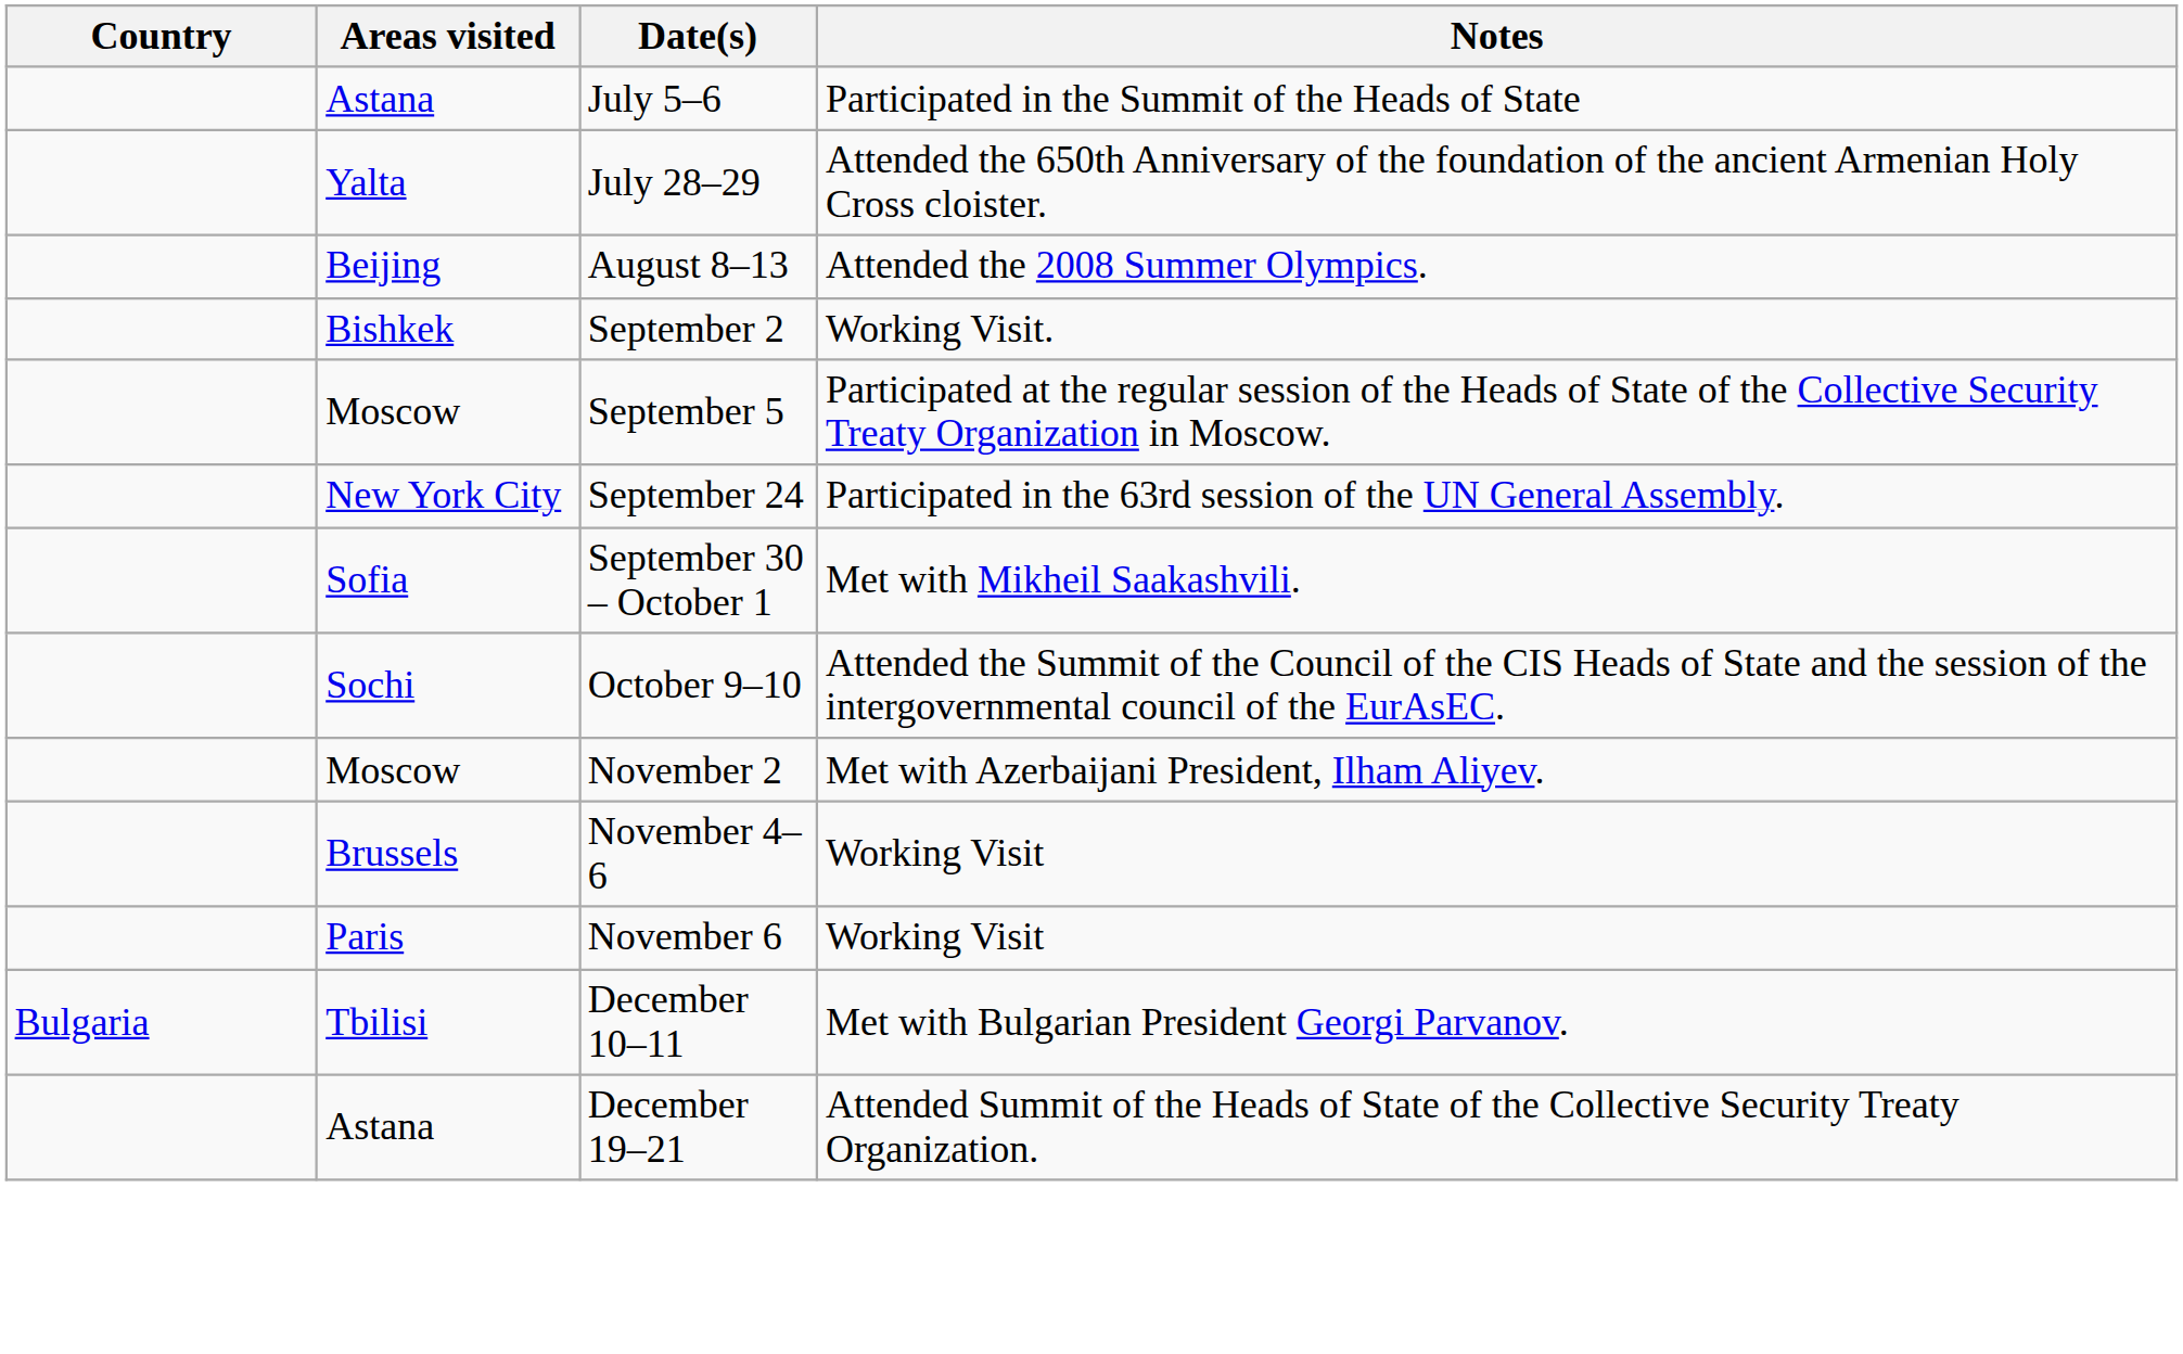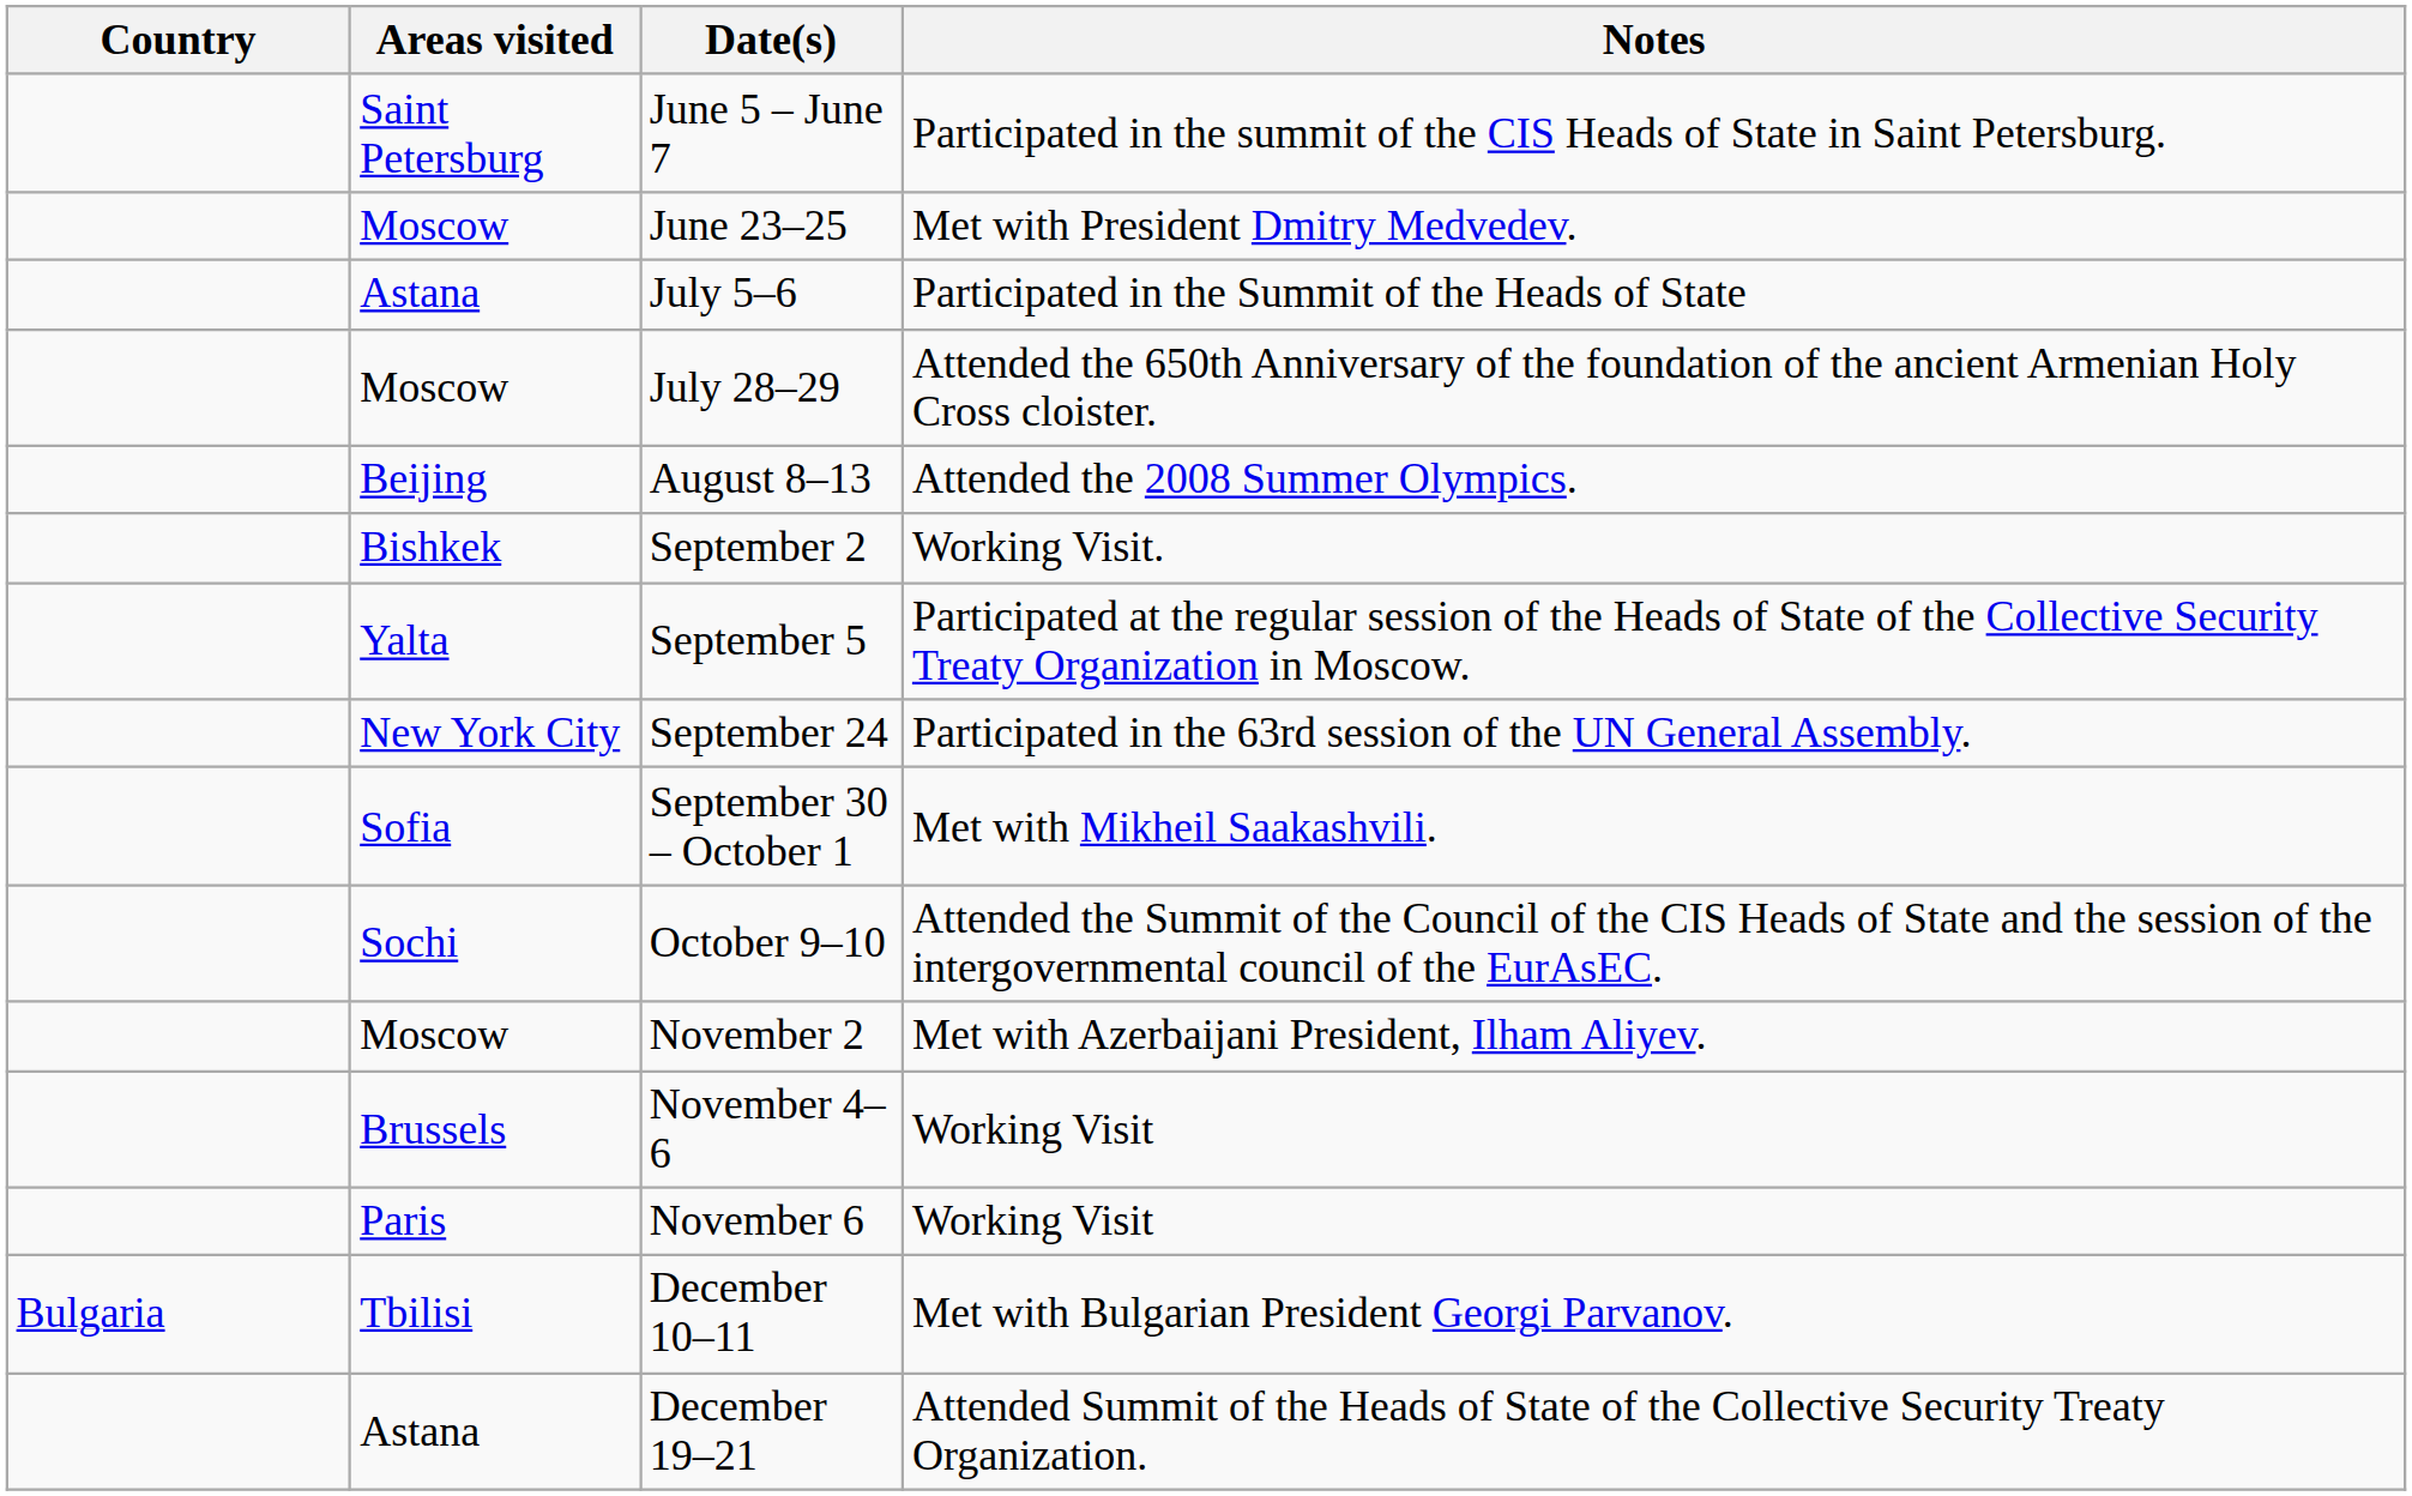 <table class="wikitable" style="margin: 1em auto 1em auto">
 <tr>
 <th width="120">Country</th>
 <th width="100">Areas visited</th>
 <th width="90">Date(s)</th>
 <th width="550">Notes</th>
 </tr>
 <tr>
 <td></td>
+<td><a href='#'>Saint Petersburg</a></td>
+<td>June 5 – June 7</td>
+<td>Participated in the summit of the <a href='#'>CIS</a> Heads of State in Saint Petersburg. </td>
+</tr>
+<tr>
+<td></td>
+<td><a href='#'>Moscow</a></td>
+<td>June 23–25</td>
+<td>Met with President <a href='#'>Dmitry Medvedev</a>.</td>
+</tr>
+<tr>
+<td></td>
 <td><a href='#'>Astana</a></td>
 <td>July 5–6</td>
 <td>Participated in the Summit of the Heads of State</td>
 </tr>
 <tr>
 <td></td>
-<td><a href='#'>Yalta</a></td>
+<td>Moscow</td>
 <td>July 28–29</td>
 <td>Attended the 650th Anniversary of the foundation of the ancient Armenian Holy Cross cloister.</td>
 </tr>
 <tr>
 <td></td>
 <td><a href='#'>Beijing</a></td>
 <td>August 8–13</td>
 <td>Attended the <a href='#'>2008 Summer Olympics</a>.</td>
 </tr>
 <tr>
 <td></td>
 <td><a href='#'>Bishkek</a></td>
 <td>September 2</td>
 <td>Working Visit.</td>
 </tr>
 <tr>
 <td></td>
-<td>Moscow</td>
+<td><a href='#'>Yalta</a></td>
 <td>September 5</td>
 <td>Participated at the regular session of the Heads of State of the <a href='#'>Collective Security Treaty Organization</a> in Moscow. </td>
 </tr>
 <tr>
 <td></td>
 <td><a href='#'>New York City</a></td>
 <td>September 24</td>
 <td>Participated in the 63rd session of the <a href='#'>UN General Assembly</a>.</td>
 </tr>
 <tr>
 <td></td>
 <td><a href='#'>Sofia</a></td>
 <td>September 30 – October 1</td>
 <td>Met with <a href='#'>Mikheil Saakashvili</a>.</td>
 </tr>
 <tr>
 <td></td>
 <td><a href='#'>Sochi</a></td>
 <td>October 9–10</td>
 <td>Attended the Summit of the Council of the CIS Heads of State and the session of the intergovernmental council of the <a href='#'>EurAsEC</a>.</td>
 </tr>
 <tr>
 <td></td>
 <td>Moscow</td>
 <td>November 2</td>
 <td>Met with Azerbaijani President, <a href='#'>Ilham Aliyev</a>.</td>
 </tr>
 <tr>
 <td></td>
 <td><a href='#'>Brussels</a></td>
 <td>November 4–6</td>
 <td>Working Visit</td>
 </tr>
 <tr>
 <td></td>
 <td><a href='#'>Paris</a></td>
 <td>November 6</td>
 <td>Working Visit</td>
 </tr>
 <tr>
 <td> <a href='#'>Bulgaria</a></td>
 <td><a href='#'>Tbilisi</a></td>
 <td>December 10–11</td>
 <td>Met with Bulgarian President <a href='#'>Georgi Parvanov</a>.</td>
 </tr>
 <tr>
 <td></td>
 <td>Astana</td>
 <td>December 19–21</td>
 <td>Attended Summit of the Heads of State of the Collective Security Treaty Organization.</td>
 </tr>
 </table>
